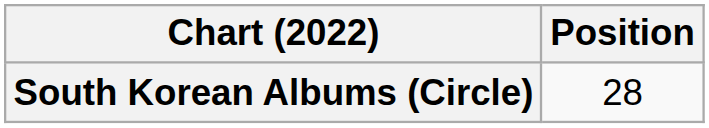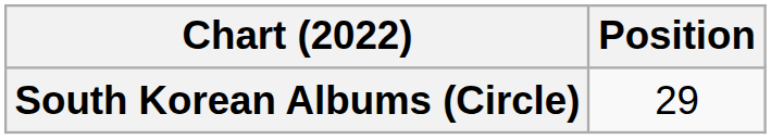 <table class="wikitable plainrowheaders" style="text-align:center">
 <tr>
 <th scope="col">Chart (2022)</th>
 <th scope="col">Position</th>
 </tr>
 <tr>
 <th scope="row">South Korean Albums (Circle)</th>
-<td>28</td>
+<td>29</td>
 </tr>
 </table>
